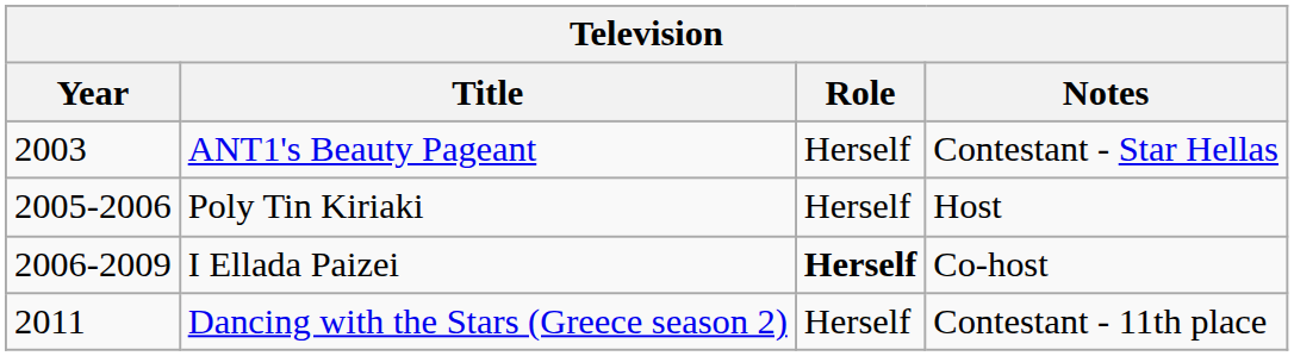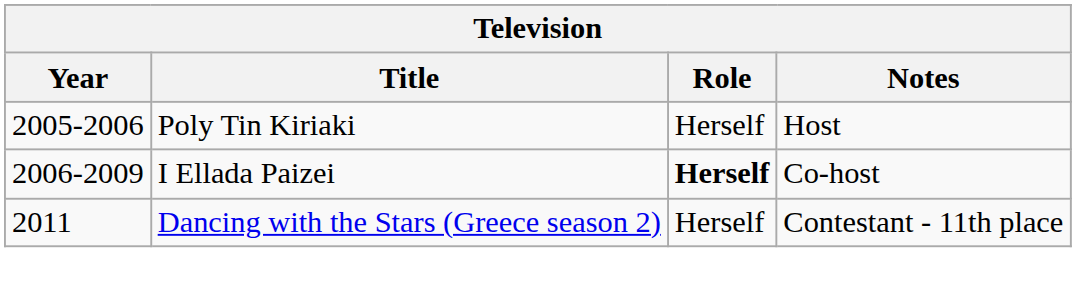 <table class="wikitable sortable">
 <tr>
 <th colspan="4">Television</th>
 </tr>
 <tr>
 <th>Year</th>
 <th>Title</th>
 <th>Role</th>
 <th class="unsortable">Notes</th>
-</tr>
-<tr>
-<td>2003</td>
-<td><a href='#'>ANT1's Beauty Pageant</a></td>
-<td>Herself</td>
-<td>Contestant - <a href='#'>Star Hellas</a></td>
 </tr>
 <tr>
 <td>2005-2006</td>
 <td>Poly Tin Kiriaki</td>
 <td>Herself</td>
 <td>Host</td>
 </tr>
 <tr>
 <td>2006-2009</td>
 <td>I Ellada Paizei</td>
 <td><strong>Herself</strong></td>
 <td>Co-host</td>
 </tr>
 <tr>
 <td>2011</td>
 <td><a href='#'>Dancing with the Stars (Greece season 2)</a></td>
 <td>Herself</td>
 <td>Contestant - 11th place</td>
 </tr>
 </table>
